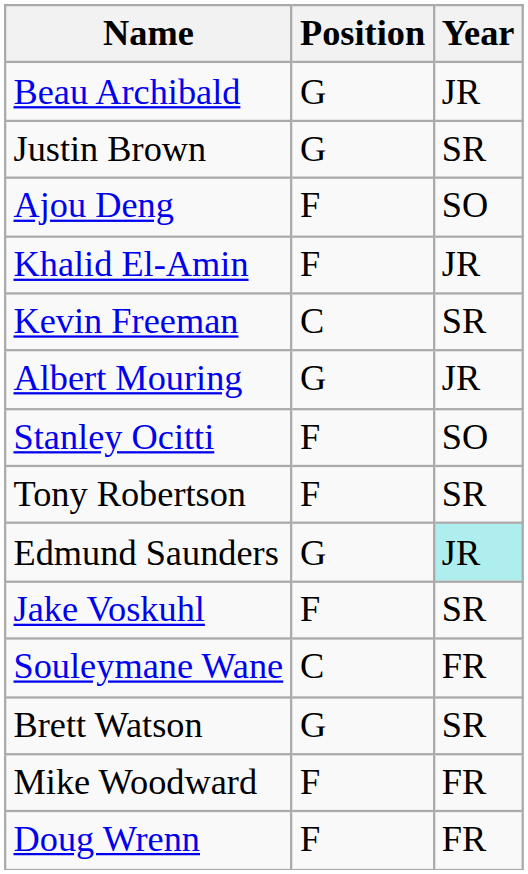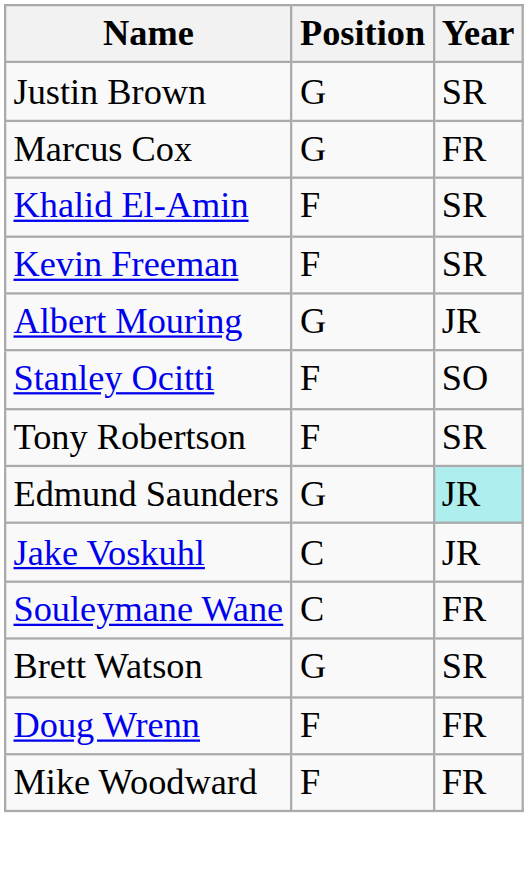 <table class="wikitable" border="1">
 <tr>
 <th>Name</th>
 <th>Position</th>
 <th>Year</th>
 </tr>
 <tr>
-<td><a href='#'>Beau Archibald</a></td>
-<td>G</td>
-<td>JR</td>
-</tr>
-<tr>
 <td>Justin Brown</td>
 <td>G</td>
 <td>SR</td>
 </tr>
 <tr>
-<td><a href='#'>Ajou Deng</a></td>
-<td>F</td>
-<td>SO</td>
+<td>Marcus Cox</td>
+<td>G</td>
+<td>FR</td>
 </tr>
 <tr>
 <td><a href='#'>Khalid El-Amin</a></td>
 <td>F</td>
-<td>JR</td>
+<td>SR</td>
 </tr>
 <tr>
 <td><a href='#'>Kevin Freeman</a></td>
-<td>C</td>
+<td>F</td>
 <td>SR</td>
 </tr>
 <tr>
 <td><a href='#'>Albert Mouring</a></td>
 <td>G</td>
 <td>JR</td>
 </tr>
 <tr>
 <td><a href='#'>Stanley Ocitti</a></td>
 <td>F</td>
 <td>SO</td>
 </tr>
 <tr>
 <td>Tony Robertson</td>
 <td>F</td>
 <td>SR</td>
 </tr>
 <tr>
 <td>Edmund Saunders</td>
 <td>G</td>
 <td style="background: paleturquoise;">JR</td>
 </tr>
 <tr>
 <td><a href='#'>Jake Voskuhl</a></td>
-<td>F</td>
-<td>SR</td>
+<td>C</td>
+<td>JR</td>
 </tr>
 <tr>
 <td><a href='#'>Souleymane Wane</a></td>
 <td>C</td>
 <td>FR</td>
 </tr>
 <tr>
 <td>Brett Watson</td>
 <td>G</td>
 <td>SR</td>
 </tr>
 <tr>
+<td><a href='#'>Doug Wrenn</a></td>
+<td>F</td>
+<td>FR</td>
+</tr>
+<tr>
 <td>Mike Woodward</td>
 <td>F</td>
 <td>FR</td>
 </tr>
-<tr>
-<td><a href='#'>Doug Wrenn</a></td>
-<td>F</td>
-<td>FR</td>
-</tr>
 </table>
